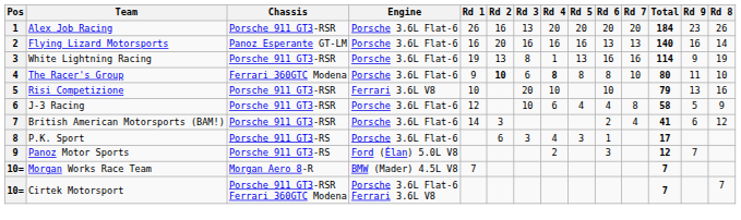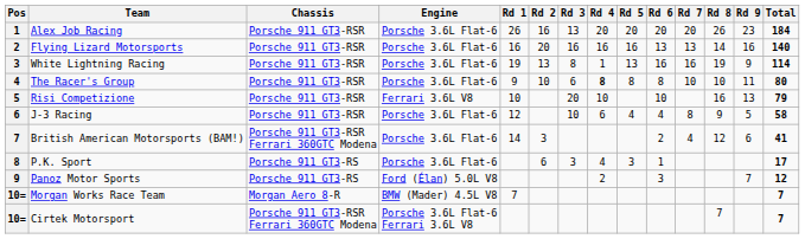 <table class="wikitable" style="font-size: 90%;">
 <tr>
 <th>Pos</th>
 <th>Team</th>
 <th>Chassis</th>
 <th>Engine</th>
 <th>Rd 1</th>
 <th>Rd 2</th>
 <th>Rd 3</th>
 <th>Rd 4</th>
 <th>Rd 5</th>
 <th>Rd 6</th>
 <th>Rd 7</th>
+<th>Rd 8</th>
+<th>Rd 9</th>
 <th>Total</th>
-<th>Rd 9</th>
-<th>Rd 8</th>
 </tr>
 <tr>
 <th>1</th>
 <td> <a href='#'>Alex Job Racing</a></td>
 <td><a href='#'>Porsche 911 GT3</a>-RSR</td>
 <td><a href='#'>Porsche</a> 3.6L Flat-6</td>
 <td align="center">26</td>
 <td align="center">16</td>
 <td align="center">13</td>
 <td align="center">20</td>
 <td align="center">20</td>
 <td align="center">20</td>
 <td align="center">20</td>
+<td align="center">26</td>
+<td align="center">23</td>
 <td align="center"><strong>184</strong></td>
-<td align="center">23</td>
-<td align="center">26</td>
 </tr>
 <tr>
 <th>2</th>
 <td> <a href='#'>Flying Lizard Motorsports</a></td>
-<td><a href='#'>Panoz Esperante</a> GT-LM</td>
+<td><a href='#'>Porsche 911 GT3</a>-RSR</td>
 <td><a href='#'>Porsche</a> 3.6L Flat-6</td>
 <td align="center">16</td>
 <td align="center">20</td>
 <td align="center">16</td>
 <td align="center">16</td>
 <td align="center">16</td>
 <td align="center">13</td>
 <td align="center">13</td>
+<td align="center">14</td>
+<td align="center">16</td>
 <td align="center"><strong>140</strong></td>
-<td align="center">16</td>
-<td align="center">14</td>
 </tr>
 <tr>
 <th>3</th>
 <td> White Lightning Racing</td>
 <td><a href='#'>Porsche 911 GT3</a>-RSR</td>
 <td><a href='#'>Porsche</a> 3.6L Flat-6</td>
 <td align="center">19</td>
 <td align="center">13</td>
 <td align="center">8</td>
 <td align="center">1</td>
 <td align="center">13</td>
 <td align="center">16</td>
 <td align="center">16</td>
+<td align="center">19</td>
+<td align="center">9</td>
 <td align="center"><strong>114</strong></td>
-<td align="center">9</td>
-<td align="center">19</td>
 </tr>
 <tr>
 <th>4</th>
 <td> <a href='#'>The Racer's Group</a></td>
-<td><a href='#'>Ferrari 360GTC</a> Modena</td>
+<td><a href='#'>Porsche 911 GT3</a>-RSR</td>
 <td><a href='#'>Porsche</a> 3.6L Flat-6</td>
 <td align="center">9</td>
-<td align="center"><strong>10</strong></td>
+<td align="center">10</td>
 <td align="center">6</td>
 <td align="center"><strong>8</strong></td>
 <td align="center">8</td>
 <td align="center">8</td>
 <td align="center">10</td>
+<td align="center">10</td>
+<td align="center">11</td>
 <td align="center"><strong>80</strong></td>
-<td align="center">11</td>
-<td align="center">10</td>
 </tr>
 <tr>
 <th>5</th>
 <td> <a href='#'>Risi Competizione</a></td>
 <td><a href='#'>Porsche 911 GT3</a>-RSR</td>
 <td><a href='#'>Ferrari</a> 3.6L V8</td>
 <td align="center">10</td>
 <td></td>
 <td align="center">20</td>
 <td align="center">10</td>
 <td></td>
 <td align="center">10</td>
 <td></td>
+<td align="center">16</td>
+<td align="center">13</td>
 <td align="center"><strong>79</strong></td>
-<td align="center">13</td>
-<td align="center">16</td>
 </tr>
 <tr>
 <th>6</th>
 <td> J-3 Racing</td>
 <td><a href='#'>Porsche 911 GT3</a>-RSR</td>
 <td><a href='#'>Porsche</a> 3.6L Flat-6</td>
 <td align="center">12</td>
 <td></td>
 <td align="center">10</td>
 <td align="center">6</td>
 <td align="center">4</td>
 <td align="center">4</td>
 <td align="center">8</td>
+<td align="center">9</td>
+<td align="center">5</td>
 <td align="center"><strong>58</strong></td>
-<td align="center">5</td>
-<td align="center">9</td>
 </tr>
 <tr>
 <th>7</th>
 <td> British American Motorsports (BAM!)</td>
-<td><a href='#'>Porsche 911 GT3</a>-RSR</td>
+<td><a href='#'>Porsche 911 GT3</a>-RSR<br><a href='#'>Ferrari 360GTC</a> Modena</td>
 <td><a href='#'>Porsche</a> 3.6L Flat-6</td>
 <td align="center">14</td>
 <td align="center">3</td>
 <td></td>
 <td></td>
 <td></td>
 <td align="center">2</td>
 <td align="center">4</td>
+<td align="center">12</td>
+<td align="center">6</td>
 <td align="center"><strong>41</strong></td>
-<td align="center">6</td>
-<td align="center">12</td>
 </tr>
 <tr>
 <th>8</th>
 <td> P.K. Sport</td>
 <td><a href='#'>Porsche 911 GT3</a>-RS</td>
 <td><a href='#'>Porsche</a> 3.6L Flat-6</td>
 <td></td>
 <td align="center">6</td>
 <td align="center">3</td>
 <td align="center">4</td>
 <td align="center">3</td>
 <td align="center">1</td>
 <td></td>
-<td align="center"><strong>17</strong></td>
 <td></td>
 <td></td>
+<td align="center"><strong>17</strong></td>
 </tr>
 <tr>
 <th>9</th>
 <td> <a href='#'>Panoz</a> Motor Sports</td>
 <td><a href='#'>Porsche 911 GT3</a>-RS</td>
 <td><a href='#'>Ford</a> (<a href='#'>Élan</a>) 5.0L V8</td>
 <td></td>
 <td></td>
 <td></td>
 <td align="center">2</td>
 <td></td>
 <td align="center">3</td>
 <td></td>
+<td></td>
+<td align="center">7</td>
 <td align="center"><strong>12</strong></td>
-<td align="center">7</td>
-<td></td>
 </tr>
 <tr>
 <th>10=</th>
 <td> <a href='#'>Morgan</a> Works Race Team</td>
 <td><a href='#'>Morgan Aero 8</a>-R</td>
 <td><a href='#'>BMW</a> (Mader) 4.5L V8</td>
 <td align="center">7</td>
 <td></td>
 <td></td>
 <td></td>
 <td></td>
 <td></td>
 <td></td>
-<td align="center"><strong>7</strong></td>
 <td></td>
 <td></td>
+<td align="center"><strong>7</strong></td>
 </tr>
 <tr>
 <th>10=</th>
 <td> Cirtek Motorsport</td>
 <td><a href='#'>Porsche 911 GT3</a>-RSR<br><a href='#'>Ferrari 360GTC</a> Modena</td>
 <td><a href='#'>Porsche</a> 3.6L Flat-6<br><a href='#'>Ferrari</a> 3.6L V8</td>
 <td></td>
 <td></td>
 <td></td>
 <td></td>
 <td></td>
 <td></td>
 <td></td>
+<td align="center">7<br><br></td>
+<td></td>
 <td align="center"><strong>7</strong></td>
-<td></td>
-<td align="center">7<br><br></td>
 </tr>
 </table>
